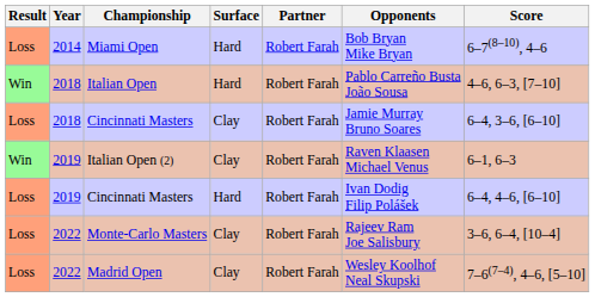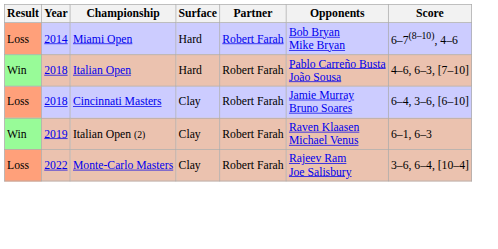 <table class="sortable wikitable">
 <tr>
 <th>Result</th>
 <th>Year</th>
 <th>Championship</th>
 <th>Surface</th>
 <th>Partner</th>
 <th>Opponents</th>
 <th class="unsortable">Score</th>
 </tr>
 <tr style="background:#ccf;">
 <td bgcolor=FFA07A>Loss</td>
 <td><a href='#'>2014</a></td>
 <td><a href='#'>Miami Open</a></td>
 <td>Hard</td>
 <td> <a href='#'>Robert Farah</a></td>
 <td> <a href='#'>Bob Bryan</a> <br>  <a href='#'>Mike Bryan</a></td>
 <td>6–7<sup>(8–10)</sup>, 4–6</td>
 </tr>
 <tr style="background:#ebc2af;">
 <td bgcolor=98FB98>Win</td>
 <td><a href='#'>2018</a></td>
 <td><a href='#'>Italian Open</a></td>
 <td>Hard</td>
 <td> Robert Farah</td>
 <td> <a href='#'>Pablo Carreño Busta</a> <br>  <a href='#'>João Sousa</a></td>
 <td>4–6, 6–3, [7–10]</td>
 </tr>
 <tr style="background:#ccf;">
 <td bgcolor=FFA07A>Loss</td>
 <td><a href='#'>2018</a></td>
 <td><a href='#'>Cincinnati Masters</a></td>
 <td>Clay</td>
 <td> Robert Farah</td>
 <td> <a href='#'>Jamie Murray</a> <br>  <a href='#'>Bruno Soares</a></td>
 <td>6–4, 3–6, [6–10]</td>
 </tr>
 <tr style="background:#ebc2af;">
 <td bgcolor=98FB98>Win</td>
 <td><a href='#'>2019</a></td>
 <td>Italian Open <small>(2)</small></td>
 <td>Clay</td>
 <td> Robert Farah</td>
 <td> <a href='#'>Raven Klaasen</a> <br>  <a href='#'>Michael Venus</a></td>
 <td>6–1, 6–3</td>
 </tr>
-<tr style="background:#ccf;">
-<td bgcolor=FFA07A>Loss</td>
-<td><a href='#'>2019</a></td>
-<td>Cincinnati Masters</td>
-<td>Hard</td>
-<td> Robert Farah</td>
-<td> <a href='#'>Ivan Dodig</a> <br>  <a href='#'>Filip Polášek</a></td>
-<td>6–4, 4–6, [6–10]</td>
-</tr>
 <tr bgcolor=ebc2af>
 <td bgcolor=FFA07A>Loss</td>
 <td><a href='#'>2022</a></td>
 <td><a href='#'>Monte-Carlo Masters</a></td>
 <td>Clay</td>
 <td> Robert Farah</td>
 <td> <a href='#'>Rajeev Ram</a> <br>  <a href='#'>Joe Salisbury</a></td>
 <td>3–6, 6–4, [10–4]</td>
 </tr>
-<tr bgcolor=ebc2af>
-<td bgcolor=FFA07A>Loss</td>
-<td><a href='#'>2022</a></td>
-<td><a href='#'>Madrid Open</a></td>
-<td>Clay</td>
-<td> Robert Farah</td>
-<td> <a href='#'>Wesley Koolhof</a> <br>  <a href='#'>Neal Skupski</a></td>
-<td>7–6<sup>(7–4)</sup>, 4–6, [5–10]</td>
-</tr>
 </table>
